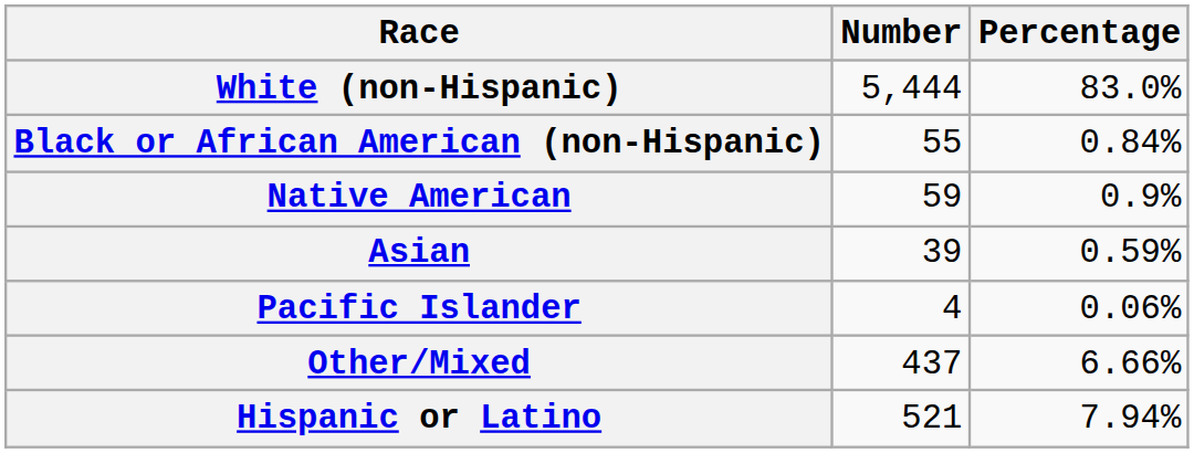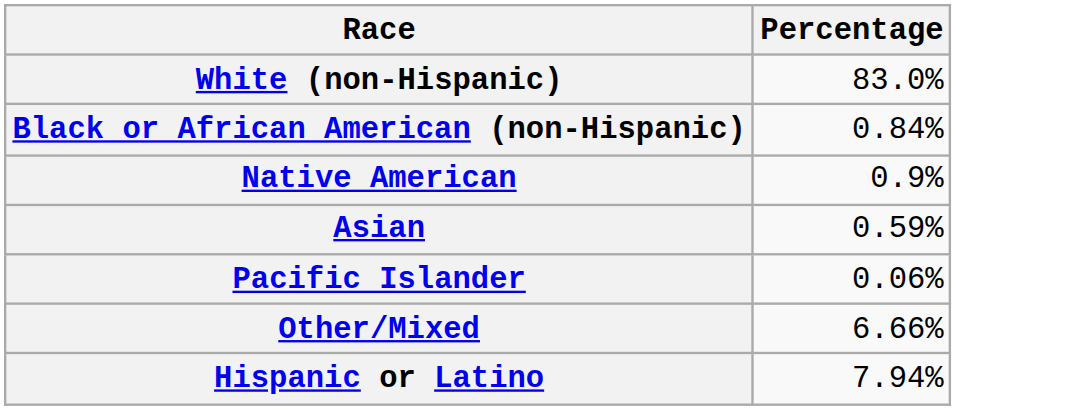 <table class="wikitable" style="text-align:right">
 <tr>
 <th scope="col">Race</th>
-<th scope="col">Number</th>
 <th scope="col">Percentage</th>
 </tr>
 <tr>
 <th scope="row"><a href='#'>White</a> (non-Hispanic)</th>
-<td>5,444</td>
 <td>83.0%</td>
 </tr>
 <tr>
 <th scope="row"><a href='#'>Black or African American</a> (non-Hispanic)</th>
-<td>55</td>
 <td>0.84%</td>
 </tr>
 <tr>
 <th scope="row"><a href='#'>Native American</a></th>
-<td>59</td>
 <td>0.9%</td>
 </tr>
 <tr>
 <th scope="row"><a href='#'>Asian</a></th>
-<td>39</td>
 <td>0.59%</td>
 </tr>
 <tr>
 <th scope="row"><a href='#'>Pacific Islander</a></th>
-<td>4</td>
 <td>0.06%</td>
 </tr>
 <tr>
 <th scope="row"><a href='#'>Other/Mixed</a></th>
-<td>437</td>
 <td>6.66%</td>
 </tr>
 <tr>
 <th scope="row"><a href='#'>Hispanic</a> or <a href='#'>Latino</a></th>
-<td>521</td>
 <td>7.94%</td>
 </tr>
 </table>
